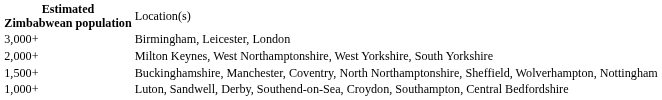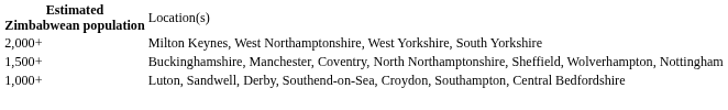 <table>
 <tr>
 <th>Estimated<br>Zimbabwean population</th>
 <td>Location(s)</td>
-</tr>
-<tr>
-<td>3,000+</td>
-<td>Birmingham, Leicester, London</td>
 </tr>
 <tr>
 <td>2,000+</td>
 <td>Milton Keynes, West Northamptonshire, West Yorkshire, South Yorkshire</td>
 </tr>
 <tr>
 <td>1,500+</td>
 <td>Buckinghamshire, Manchester, Coventry, North Northamptonshire, Sheffield, Wolverhampton, Nottingham</td>
 </tr>
 <tr>
 <td>1,000+</td>
 <td>Luton, Sandwell, Derby, Southend-on-Sea, Croydon, Southampton, Central Bedfordshire</td>
 </tr>
 </table>
